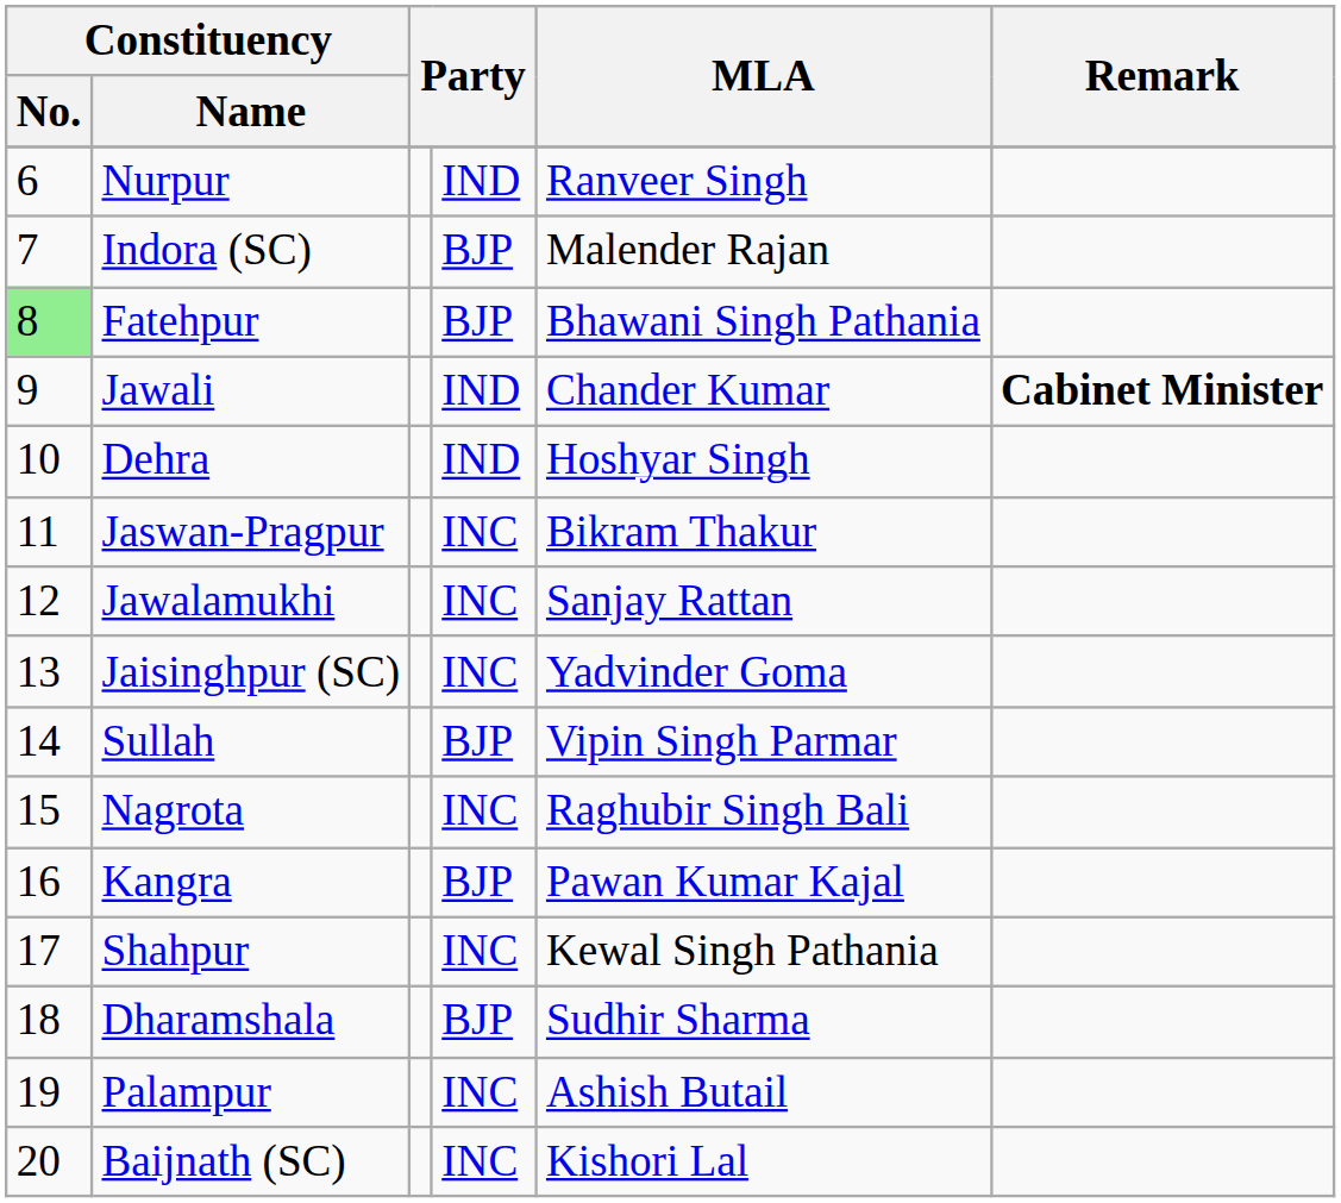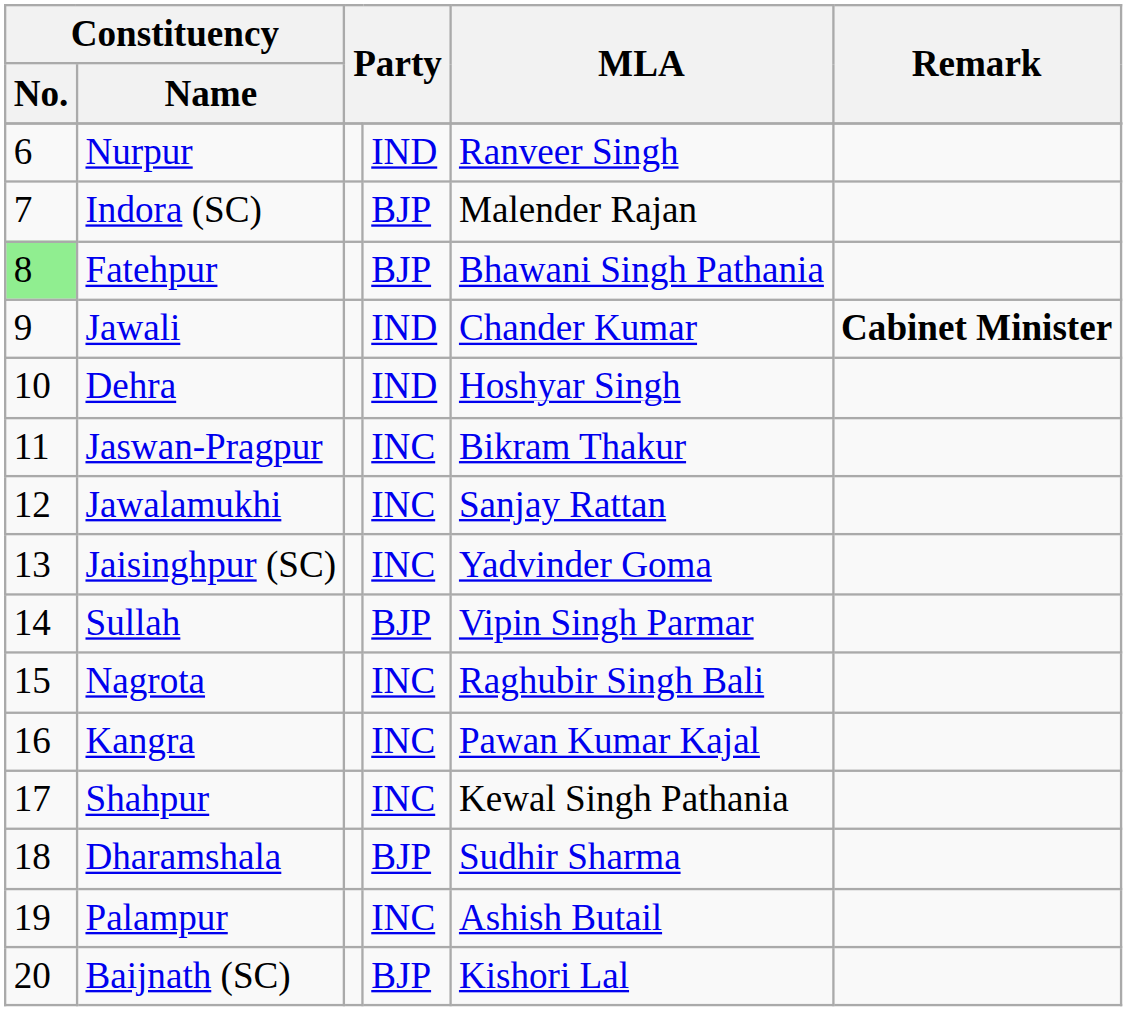 <table class="wikitable sortable">
 <tr>
 <th colspan="2">Constituency</th>
 <th colspan="2" rowspan="2">Party</th>
 <th rowspan="2">MLA</th>
 <th rowspan="2">Remark</th>
 </tr>
 <tr>
 <th>No.</th>
 <th>Name</th>
 </tr>
 <tr>
 </tr>
 <tr>
 <td>6</td>
 <td><a href='#'>Nurpur</a></td>
 <td></td>
 <td><a href='#'>IND</a></td>
 <td><a href='#'>Ranveer Singh</a></td>
 <td></td>
 </tr>
 <tr>
 <td>7</td>
 <td><a href='#'>Indora</a> (SC)</td>
 <td></td>
 <td><a href='#'>BJP</a></td>
 <td>Malender Rajan</td>
 <td></td>
 </tr>
 <tr>
 <td style="background: lightgreen;">8</td>
 <td><a href='#'>Fatehpur</a></td>
 <td></td>
 <td><a href='#'>BJP</a></td>
 <td><a href='#'>Bhawani Singh Pathania</a></td>
 <td></td>
 </tr>
 <tr>
 <td>9</td>
 <td><a href='#'>Jawali</a></td>
 <td></td>
 <td><a href='#'>IND</a></td>
 <td><a href='#'>Chander Kumar</a></td>
 <td><strong>Cabinet Minister</strong></td>
 </tr>
 <tr>
 <td>10</td>
 <td><a href='#'>Dehra</a></td>
 <td></td>
 <td><a href='#'>IND</a></td>
 <td><a href='#'>Hoshyar Singh</a></td>
 <td></td>
 </tr>
 <tr>
 <td>11</td>
 <td><a href='#'>Jaswan-Pragpur</a></td>
 <td></td>
 <td><a href='#'>INC</a></td>
 <td><a href='#'>Bikram Thakur</a></td>
 <td></td>
 </tr>
 <tr>
 <td>12</td>
 <td><a href='#'>Jawalamukhi</a></td>
 <td></td>
 <td><a href='#'>INC</a></td>
 <td><a href='#'>Sanjay Rattan</a></td>
 <td></td>
 </tr>
 <tr>
 <td>13</td>
 <td><a href='#'>Jaisinghpur</a> (SC)</td>
 <td></td>
 <td><a href='#'>INC</a></td>
 <td><a href='#'>Yadvinder Goma</a></td>
 <td></td>
 </tr>
 <tr>
 <td>14</td>
 <td><a href='#'>Sullah</a></td>
 <td></td>
 <td><a href='#'>BJP</a></td>
 <td><a href='#'>Vipin Singh Parmar</a></td>
 <td></td>
 </tr>
 <tr>
 <td>15</td>
 <td><a href='#'>Nagrota</a></td>
 <td></td>
 <td><a href='#'>INC</a></td>
 <td><a href='#'>Raghubir Singh Bali</a></td>
 <td></td>
 </tr>
 <tr>
 <td>16</td>
 <td><a href='#'>Kangra</a></td>
 <td></td>
-<td><a href='#'>BJP</a></td>
+<td><a href='#'>INC</a></td>
 <td><a href='#'>Pawan Kumar Kajal</a></td>
 <td></td>
 </tr>
 <tr>
 <td>17</td>
 <td><a href='#'>Shahpur</a></td>
 <td></td>
 <td><a href='#'>INC</a></td>
 <td>Kewal Singh Pathania</td>
 <td></td>
 </tr>
 <tr>
 <td>18</td>
 <td><a href='#'>Dharamshala</a></td>
 <td></td>
 <td><a href='#'>BJP</a></td>
 <td><a href='#'>Sudhir Sharma</a></td>
 <td></td>
 </tr>
 <tr>
 <td>19</td>
 <td><a href='#'>Palampur</a></td>
 <td></td>
 <td><a href='#'>INC</a></td>
 <td><a href='#'>Ashish Butail</a></td>
 <td></td>
 </tr>
 <tr>
 <td>20</td>
 <td><a href='#'>Baijnath</a> (SC)</td>
 <td></td>
-<td><a href='#'>INC</a></td>
+<td><a href='#'>BJP</a></td>
 <td><a href='#'>Kishori Lal</a></td>
 <td></td>
 </tr>
 </table>
